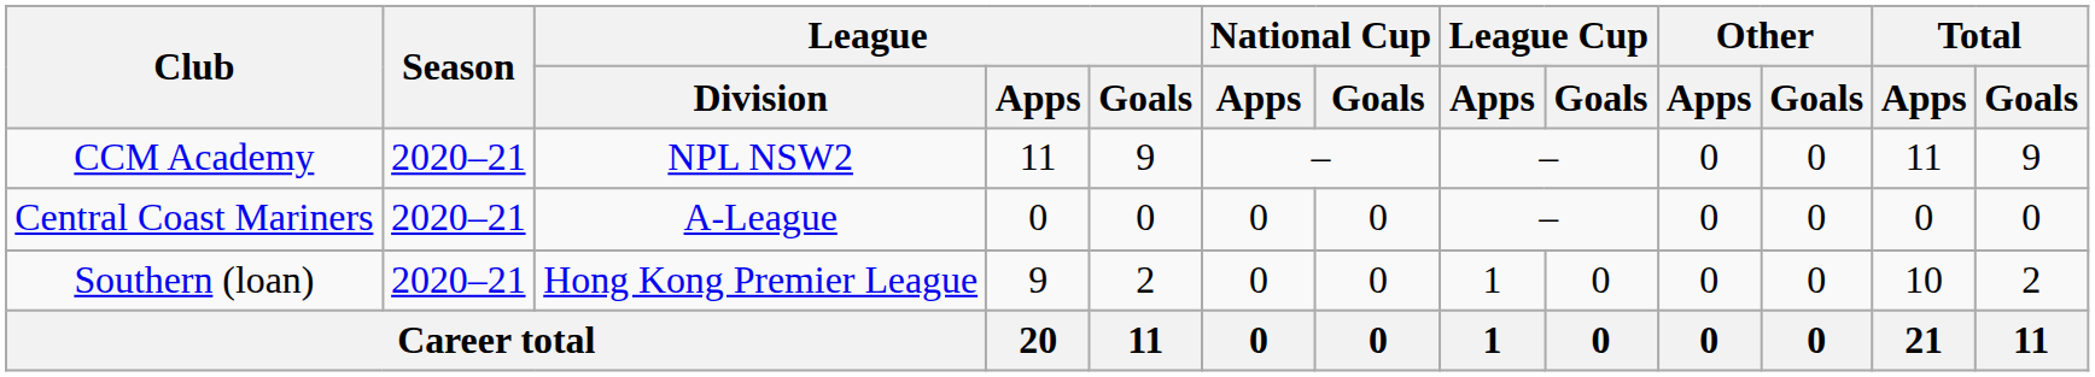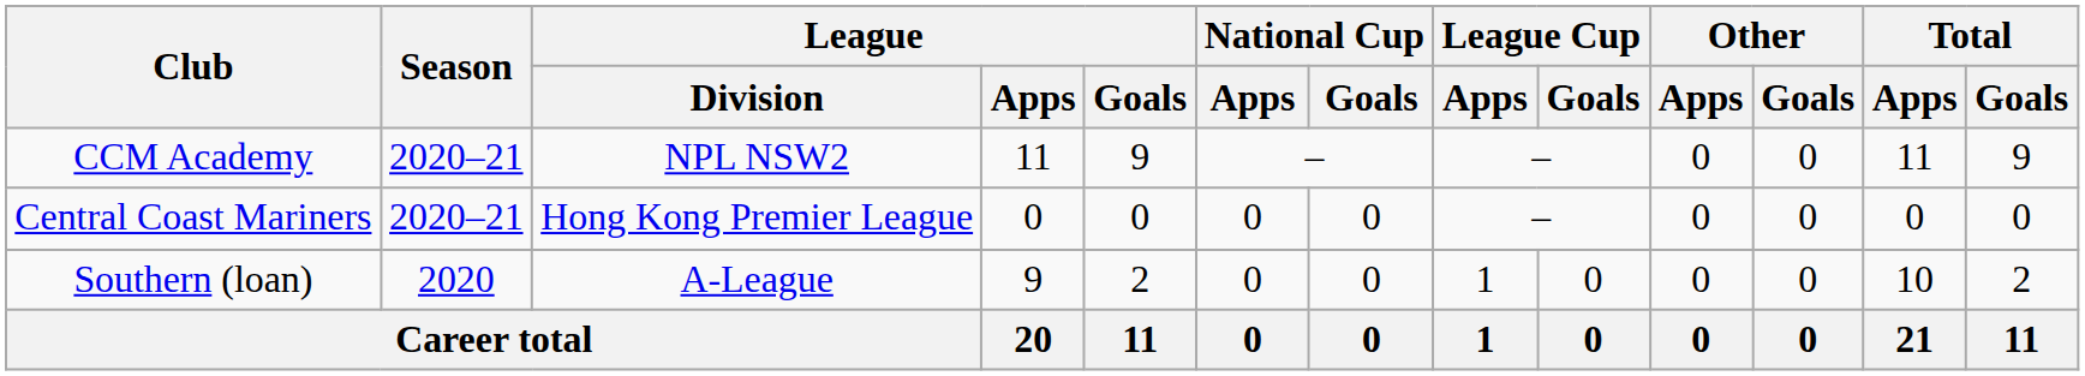 <table class="wikitable" style="text-align: center">
 <tr>
 <th rowspan="2">Club</th>
 <th rowspan="2">Season</th>
 <th colspan="3">League</th>
 <th colspan="2">National Cup</th>
 <th colspan="2">League Cup</th>
 <th colspan="2">Other</th>
 <th colspan="2">Total</th>
 </tr>
 <tr>
 <th>Division</th>
 <th>Apps</th>
 <th>Goals</th>
 <th>Apps</th>
 <th>Goals</th>
 <th>Apps</th>
 <th>Goals</th>
 <th>Apps</th>
 <th>Goals</th>
 <th>Apps</th>
 <th>Goals</th>
 </tr>
 <tr>
 <td><a href='#'>CCM Academy</a></td>
 <td><a href='#'>2020–21</a></td>
 <td><a href='#'>NPL NSW2</a></td>
 <td>11</td>
 <td>9</td>
 <td colspan="2">–</td>
 <td colspan="2">–</td>
 <td>0</td>
 <td>0</td>
 <td>11</td>
 <td>9</td>
 </tr>
 <tr>
 <td><a href='#'>Central Coast Mariners</a></td>
 <td><a href='#'>2020–21</a></td>
-<td><a href='#'>A-League</a></td>
+<td><a href='#'>Hong Kong Premier League</a></td>
 <td>0</td>
 <td>0</td>
 <td>0</td>
 <td>0</td>
 <td colspan="2">–</td>
 <td>0</td>
 <td>0</td>
 <td>0</td>
 <td>0</td>
 </tr>
 <tr>
 <td><a href='#'>Southern</a> (loan)</td>
-<td><a href='#'>2020–21</a></td>
-<td><a href='#'>Hong Kong Premier League</a></td>
+<td><a href='#'>2020</a></td>
+<td><a href='#'>A-League</a></td>
 <td>9</td>
 <td>2</td>
 <td>0</td>
 <td>0</td>
 <td>1</td>
 <td>0</td>
 <td>0</td>
 <td>0</td>
 <td>10</td>
 <td>2</td>
 </tr>
 <tr>
 <th colspan="3">Career total</th>
 <th>20</th>
 <th>11</th>
 <th>0</th>
 <th>0</th>
 <th>1</th>
 <th>0</th>
 <th>0</th>
 <th>0</th>
 <th>21</th>
 <th>11</th>
 </tr>
 </table>
